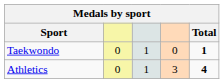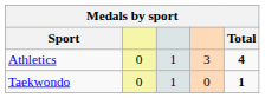 <table class="wikitable" style="font-size:90%; text-align:center;">
 <tr>
 <th colspan="5">Medals by sport</th>
 </tr>
 <tr>
 <th width="120">Sport</th>
 <th scope="col" width="30" style="background:#F7F6A8;"></th>
 <th scope="col" width="30" style="background:#DCE5E5;"></th>
 <th scope="col" width="30" style="background:#FFDAB9;"></th>
 <th width="30">Total</th>
 </tr>
 <tr>
+<td align="left"><a href='#'>Athletics</a></td>
+<td style="background:#F7F6A8;">0</td>
+<td style="background:#DCE5E5;">1</td>
+<td style="background:#FFDAB9;">3</td>
+<td><strong>4</strong></td>
+</tr>
+<tr>
 <td align="left"><a href='#'>Taekwondo</a></td>
 <td style="background:#F7F6A8;">0</td>
 <td style="background:#DCE5E5;">1</td>
 <td style="background:#FFDAB9;">0</td>
 <td><strong>1</strong></td>
 </tr>
-<tr>
-<td align="left"><a href='#'>Athletics</a></td>
-<td style="background:#F7F6A8;">0</td>
-<td style="background:#DCE5E5;">1</td>
-<td style="background:#FFDAB9;">3</td>
-<td><strong>4</strong></td>
-</tr>
 </table>
